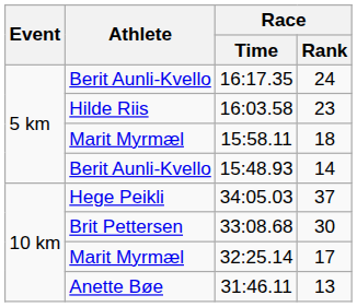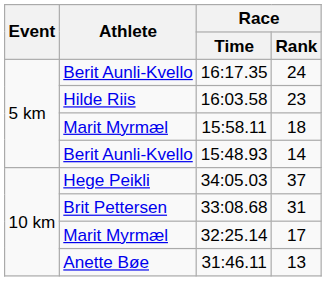 <table class="wikitable" border="1" style="font-size:90%">
 <tr>
 <th rowspan=2>Event</th>
 <th rowspan=2>Athlete</th>
 <th colspan=2>Race</th>
 </tr>
 <tr>
 <th>Time</th>
 <th>Rank</th>
 </tr>
 <tr>
 <td rowspan=4>5 km</td>
 <td><a href='#'>Berit Aunli-Kvello</a></td>
 <td align=center>16:17.35</td>
 <td align=center>24</td>
 </tr>
 <tr>
 <td><a href='#'>Hilde Riis</a></td>
 <td align=center>16:03.58</td>
 <td align=center>23</td>
 </tr>
 <tr>
 <td><a href='#'>Marit Myrmæl</a></td>
 <td align=center>15:58.11</td>
 <td align=center>18</td>
 </tr>
 <tr>
 <td><a href='#'>Berit Aunli-Kvello</a></td>
 <td align=center>15:48.93</td>
 <td align=center>14</td>
 </tr>
 <tr>
 <td rowspan=4>10 km</td>
 <td><a href='#'>Hege Peikli</a></td>
 <td align=center>34:05.03</td>
 <td align=center>37</td>
 </tr>
 <tr>
 <td><a href='#'>Brit Pettersen</a></td>
 <td align=center>33:08.68</td>
-<td align=center>30</td>
+<td align=center>31</td>
 </tr>
 <tr>
 <td><a href='#'>Marit Myrmæl</a></td>
 <td align=center>32:25.14</td>
 <td align=center>17</td>
 </tr>
 <tr>
 <td><a href='#'>Anette Bøe</a></td>
 <td align=center>31:46.11</td>
 <td align=center>13</td>
 </tr>
 </table>
